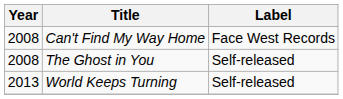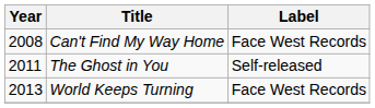 <table class="wikitable" border="1">
 <tr>
 <th>Year</th>
 <th>Title</th>
 <th>Label</th>
 </tr>
 <tr>
 <td>2008</td>
 <td><em>Can't Find My Way Home</em></td>
 <td>Face West Records</td>
 </tr>
 <tr>
-<td>2008</td>
+<td>2011</td>
 <td><em>The Ghost in You</em></td>
 <td>Self-released</td>
 </tr>
 <tr>
 <td>2013</td>
 <td><em>World Keeps Turning</em></td>
-<td>Self-released</td>
+<td>Face West Records</td>
 </tr>
 <tr>
 </tr>
 </table>
